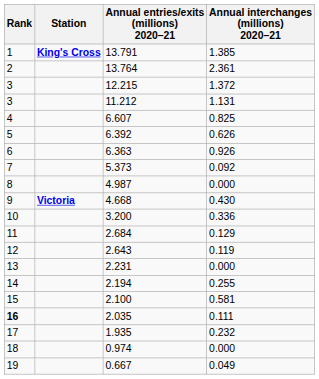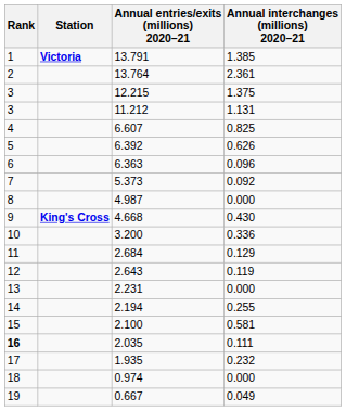 <table class="wikitable sortable">
 <tr>
 <th>Rank</th>
 <th>Station</th>
 <th>Annual entries/exits<br>(millions)<br>2020–21</th>
 <th>Annual interchanges <br> (millions) <br>2020–21</th>
 </tr>
 <tr>
 <td>1</td>
-<td><strong><a href='#'>King's Cross</a></strong></td>
+<td><strong><a href='#'>Victoria</a></strong></td>
 <td>13.791</td>
 <td>1.385</td>
 </tr>
 <tr>
 <td>2</td>
 <td><strong></strong></td>
 <td>13.764</td>
 <td>2.361</td>
 </tr>
 <tr>
 <td>3</td>
 <td><strong></strong></td>
 <td>12.215</td>
-<td>1.372</td>
+<td>1.375</td>
 </tr>
 <tr>
 <td>3</td>
 <td><strong></strong></td>
 <td>11.212</td>
 <td>1.131</td>
 </tr>
 <tr>
 <td>4</td>
 <td><strong></strong></td>
 <td>6.607</td>
 <td>0.825</td>
 </tr>
 <tr>
 <td>5</td>
 <td><strong></strong></td>
 <td>6.392</td>
 <td>0.626</td>
 </tr>
 <tr>
 <td>6</td>
 <td><strong></strong></td>
 <td>6.363</td>
-<td>0.926</td>
+<td>0.096</td>
 </tr>
 <tr>
 <td>7</td>
 <td><strong></strong></td>
 <td>5.373</td>
 <td>0.092</td>
 </tr>
 <tr>
 <td>8</td>
 <td><strong></strong></td>
 <td>4.987</td>
 <td>0.000</td>
 </tr>
 <tr>
 <td>9</td>
-<td><strong><a href='#'>Victoria</a></strong></td>
+<td><strong><a href='#'>King's Cross</a></strong></td>
 <td>4.668</td>
 <td>0.430</td>
 </tr>
 <tr>
 <td>10</td>
 <td><strong></strong></td>
 <td>3.200</td>
 <td>0.336</td>
 </tr>
 <tr>
 <td>11</td>
 <td><strong></strong></td>
 <td>2.684</td>
 <td>0.129</td>
 </tr>
 <tr>
 <td>12</td>
 <td><strong></strong></td>
 <td>2.643</td>
 <td>0.119</td>
 </tr>
 <tr>
 <td>13</td>
 <td><strong></strong></td>
 <td>2.231</td>
 <td>0.000</td>
 </tr>
 <tr>
 <td>14</td>
 <td><strong></strong></td>
 <td>2.194</td>
 <td>0.255</td>
 </tr>
 <tr>
 <td>15</td>
 <td><strong></strong></td>
 <td>2.100</td>
 <td>0.581</td>
 </tr>
 <tr>
 <td><strong>16</strong></td>
 <td><strong></strong></td>
 <td>2.035</td>
 <td>0.111</td>
 </tr>
 <tr>
 <td>17</td>
 <td><strong></strong></td>
 <td>1.935</td>
 <td>0.232</td>
 </tr>
 <tr>
 <td>18</td>
 <td><strong></strong></td>
 <td>0.974</td>
 <td>0.000</td>
 </tr>
 <tr>
 <td>19</td>
 <td><strong></strong></td>
 <td>0.667</td>
 <td>0.049</td>
 </tr>
 </table>
